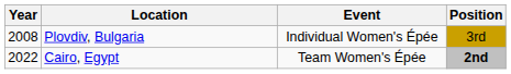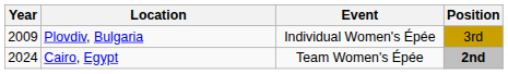 <table class="wikitable" style="text-align:center;">
 <tr>
 <th>Year</th>
 <th style="width:17em">Location</th>
 <th style="width:12em">Event</th>
 <th>Position</th>
 </tr>
 <tr>
-<td>2008</td>
+<td>2009</td>
 <td rowspan="1" align="left"> <a href='#'>Plovdiv</a>, <a href='#'>Bulgaria</a></td>
 <td>Individual Women's Épée</td>
 <td bgcolor="caramel">3rd</td>
 </tr>
 <tr>
-<td>2022</td>
+<td>2024</td>
 <td rowspan="1" align="left"> <a href='#'>Cairo</a>, <a href='#'>Egypt</a></td>
 <td>Team Women's Épée</td>
 <td bgcolor="silver"><strong>2nd</strong></td>
 </tr>
 </table>
